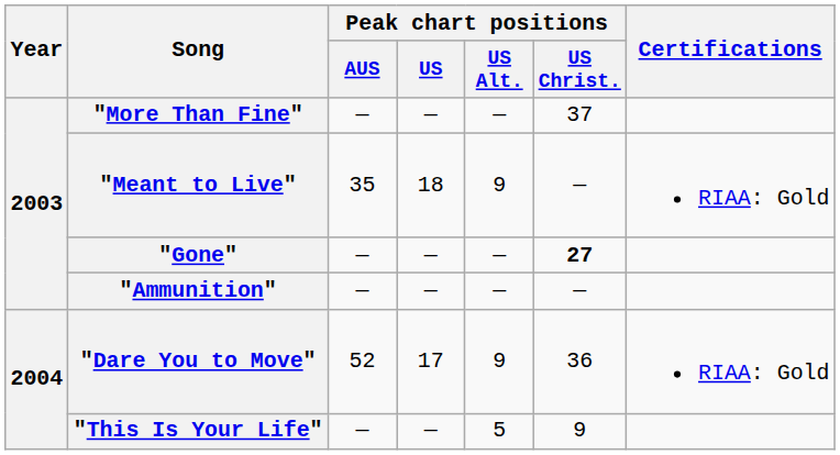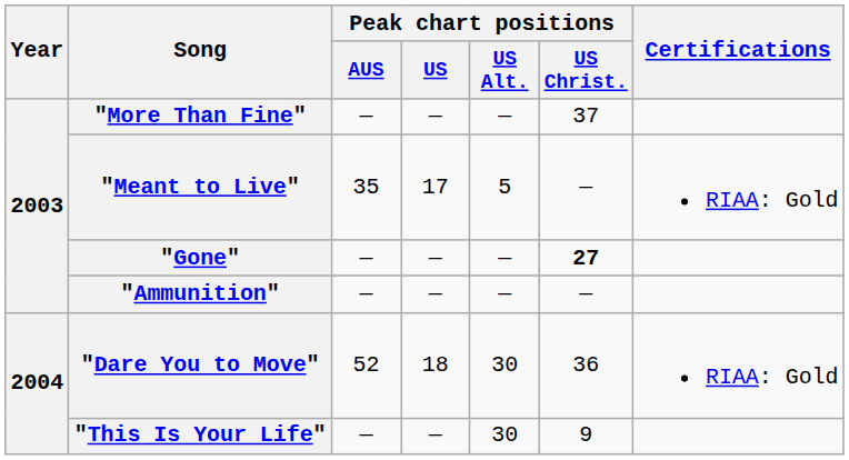 <table class="wikitable plainrowheaders" style="text-align:center;">
 <tr>
 <th scope="col" rowspan="2">Year</th>
 <th scope="col" rowspan="2">Song</th>
 <th scope="col" colspan="4">Peak chart positions</th>
 <th scope="col" rowspan="2"><a href='#'>Certifications</a><br></th>
 </tr>
 <tr>
 <th style="width:3em; font-size:90%"><a href='#'>AUS</a><br></th>
 <th style="width:3em; font-size:90%"><a href='#'>US</a><br></th>
 <th style="width:3em; font-size:90%"><a href='#'>US Alt.</a><br></th>
 <th style="width:3em; font-size:90%"><a href='#'>US Christ.</a><br></th>
 </tr>
 <tr>
 <th scope="row" rowspan="4">2003</th>
 <th scope="row">"<a href='#'>More Than Fine</a>"</th>
 <td>—</td>
 <td>—</td>
 <td>—</td>
 <td>37</td>
 <td scope="row"></td>
 </tr>
 <tr>
 <th scope="row">"<a href='#'>Meant to Live</a>"</th>
 <td>35</td>
-<td>18</td>
-<td>9</td>
+<td>17</td>
+<td>5</td>
 <td>— </td>
 <td scope="row"><br><ul><li><a href='#'>RIAA</a>: Gold</li></ul></td>
 </tr>
 <tr>
 <th scope="row">"<a href='#'>Gone</a>"</th>
 <td>—</td>
 <td>—</td>
 <td>—</td>
 <td><strong>27</strong></td>
 <td scope="row"></td>
 </tr>
 <tr>
 <th scope="row">"<a href='#'>Ammunition</a>"</th>
 <td>—</td>
 <td>—</td>
 <td>—</td>
 <td>— </td>
 <td scope="row"></td>
 </tr>
 <tr>
 <th scope="row" rowspan="2">2004</th>
 <th scope="row">"<a href='#'>Dare You to Move</a>"</th>
 <td>52</td>
-<td>17</td>
-<td>9</td>
+<td>18</td>
+<td>30</td>
 <td>36</td>
 <td scope="row"><br><ul><li><a href='#'>RIAA</a>: Gold</li></ul></td>
 </tr>
 <tr>
 <th scope="row">"<a href='#'>This Is Your Life</a>"</th>
 <td>—</td>
 <td>—</td>
-<td>5</td>
+<td>30</td>
 <td>9</td>
 <td scope="row"></td>
 </tr>
 </table>
